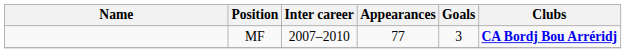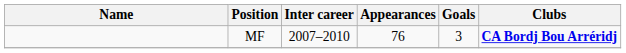 <table class="wikitable sortable" style="text-align: center;">
 <tr>
 <th style="width:16em">Name</th>
 <th>Position</th>
 <th>Inter career</th>
 <th>Appearances</th>
 <th>Goals</th>
 <th>Clubs</th>
 </tr>
 <tr>
 <td align="left"></td>
 <td>MF</td>
 <td>2007–2010</td>
-<td>77</td>
+<td>76</td>
 <td>3</td>
 <td><strong><a href='#'>CA Bordj Bou Arréridj</a></strong></td>
 </tr>
 <tr>
 </tr>
 </table>
